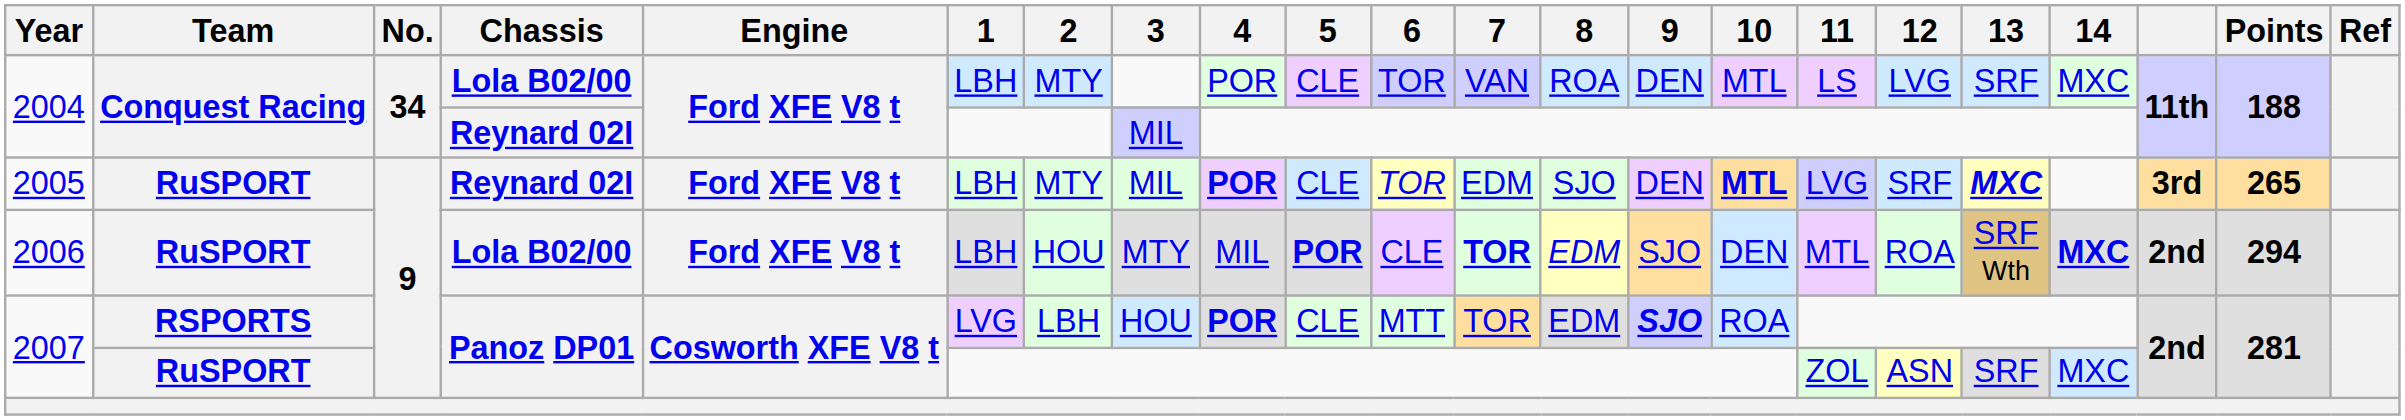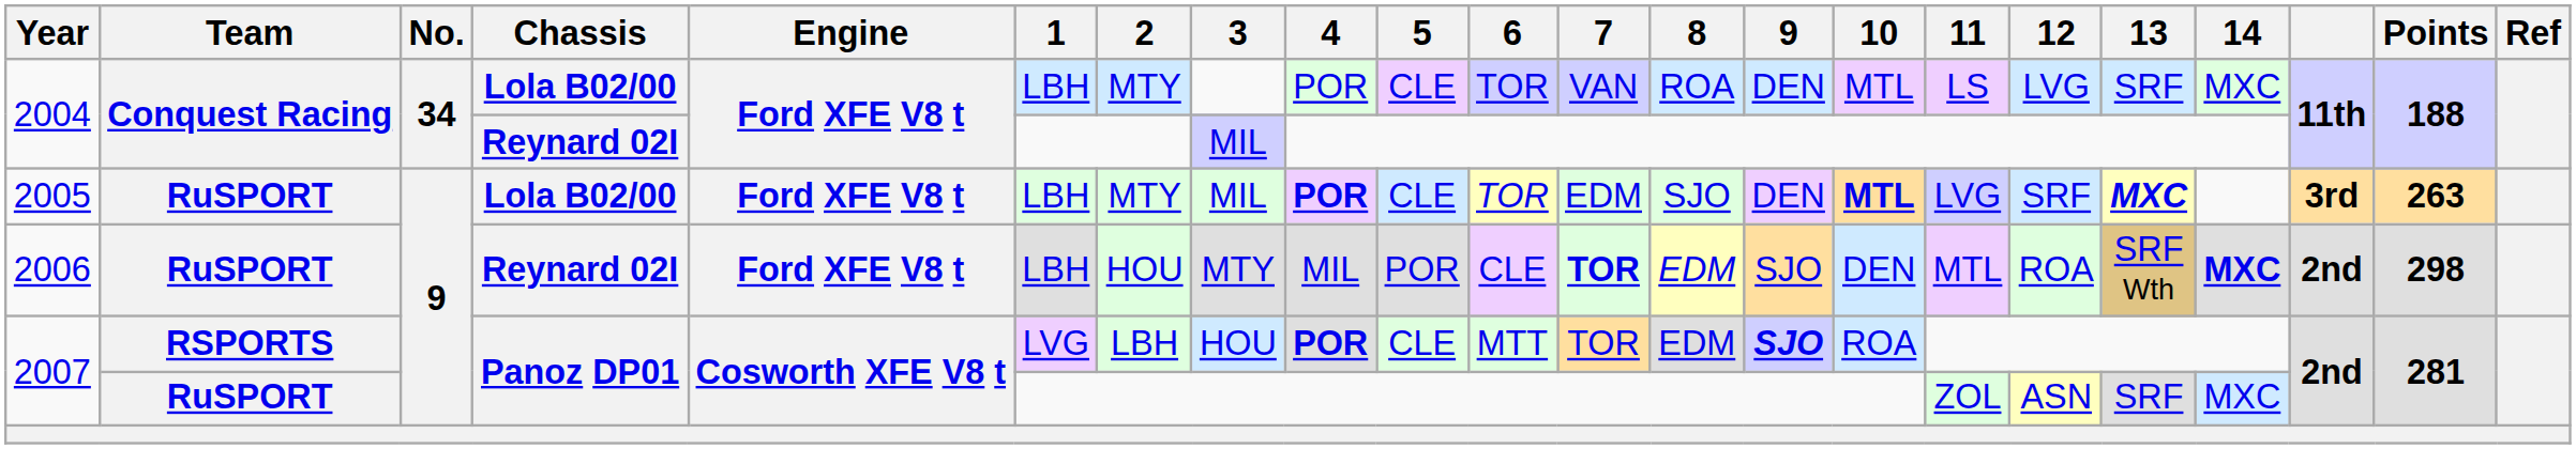 <table class="wikitable" style="text-align:center; font-size:85%">
 <tr>
 <th scope=col>Year</th>
 <th scope=col>Team</th>
 <th scope=col>No.</th>
 <th scope=col>Chassis</th>
 <th scope=col>Engine</th>
 <th scope=col>1</th>
 <th scope=col>2</th>
 <th scope=col>3</th>
 <th scope=col>4</th>
 <th scope=col>5</th>
 <th scope=col>6</th>
 <th scope=col>7</th>
 <th scope=col>8</th>
 <th scope=col>9</th>
 <th scope=col>10</th>
 <th scope=col>11</th>
 <th scope=col>12</th>
 <th scope=col>13</th>
 <th scope=col>14</th>
 <th scope=col></th>
 <th scope=col>Points</th>
 <th scope=col>Ref</th>
 </tr>
 <tr>
 <td rowspan=2><a href='#'>2004</a></td>
 <th rowspan=2 nowrap><a href='#'>Conquest Racing</a></th>
 <th rowspan=2>34</th>
 <th nowrap><a href='#'>Lola B02/00</a></th>
 <th rowspan=2 nowrap><a href='#'>Ford</a> <a href='#'>XFE</a> <a href='#'>V8</a> <a href='#'>t</a></th>
 <td style="background:#CFEAFF;"><a href='#'>LBH</a><br></td>
 <td style="background:#CFEAFF;"><a href='#'>MTY</a><br></td>
 <td></td>
 <td style="background:#DFFFDF;"><a href='#'>POR</a><br></td>
 <td style="background:#EFCFFF;"><a href='#'>CLE</a><br></td>
 <td style="background:#CFCFFF;"><a href='#'>TOR</a><br></td>
 <td style="background:#CFCFFF;"><a href='#'>VAN</a><br></td>
 <td style="background:#CFEAFF;"><a href='#'>ROA</a><br></td>
 <td style="background:#CFEAFF;"><a href='#'>DEN</a><br></td>
 <td style="background:#EFCFFF;"><a href='#'>MTL</a><br></td>
 <td style="background:#EFCFFF;"><a href='#'>LS</a><br></td>
 <td style="background:#CFEAFF;"><a href='#'>LVG</a><br></td>
 <td style="background:#CFEAFF;"><a href='#'>SRF</a><br></td>
 <td style="background:#DFFFDF;"><a href='#'>MXC</a><br></td>
 <td rowspan=2 style="background:#CFCFFF;"><strong>11th</strong></td>
 <td rowspan=2 style="background:#CFCFFF;"><strong>188</strong></td>
 <th rowspan=2></th>
 </tr>
 <tr>
 <th nowrap><a href='#'>Reynard 02I</a></th>
 <td colspan=2></td>
 <td style="background:#CFCFFF;"><a href='#'>MIL</a><br></td>
 <td colspan=11></td>
 </tr>
 <tr>
 <td><a href='#'>2005</a></td>
 <th nowrap><a href='#'>RuSPORT</a></th>
 <th rowspan=4>9</th>
-<th nowrap><a href='#'>Reynard 02I</a></th>
+<th nowrap><a href='#'>Lola B02/00</a></th>
 <th nowrap><a href='#'>Ford</a> <a href='#'>XFE</a> <a href='#'>V8</a> <a href='#'>t</a></th>
 <td style="background:#DFFFDF;"><a href='#'>LBH</a><br></td>
 <td style="background:#DFFFDF;"><a href='#'>MTY</a><br></td>
 <td style="background:#DFFFDF;"><a href='#'>MIL</a><br></td>
 <td style="background:#EFCFFF;"><strong><a href='#'>POR</a></strong><br></td>
 <td style="background:#CFEAFF;"><a href='#'>CLE</a><br></td>
 <td style="background:#FFFFBF;"><em><a href='#'>TOR</a></em><br></td>
 <td style="background:#DFFFDF;"><a href='#'>EDM</a><br></td>
 <td style="background:#DFFFDF;"><a href='#'>SJO</a><br></td>
 <td style="background:#EFCFFF;"><a href='#'>DEN</a><br></td>
 <td style="background:#FFDF9F;"><strong><a href='#'>MTL</a><br></strong></td>
 <td style="background:#CFCFFF;"><a href='#'>LVG</a><br></td>
 <td style="background:#CFEAFF;"><a href='#'>SRF</a><br></td>
 <td style="background:#FFFFBF;"><strong><em><a href='#'>MXC</a></em></strong><br></td>
 <td></td>
 <td style="background:#FFDF9F;"><strong>3rd</strong></td>
-<td style="background:#FFDF9F;"><strong>265</strong></td>
+<td style="background:#FFDF9F;"><strong>263</strong></td>
 <th></th>
 </tr>
 <tr>
 <td><a href='#'>2006</a></td>
 <th nowrap><a href='#'>RuSPORT</a></th>
-<th nowrap><a href='#'>Lola B02/00</a></th>
+<th nowrap><a href='#'>Reynard 02I</a></th>
 <th nowrap><a href='#'>Ford</a> <a href='#'>XFE</a> <a href='#'>V8</a> <a href='#'>t</a></th>
 <td style="background:#DFDFDF;"><a href='#'>LBH</a><br></td>
 <td style="background:#DFFFDF;"><a href='#'>HOU</a><br></td>
 <td style="background:#DFDFDF;"><a href='#'>MTY</a><br></td>
 <td style="background:#DFDFDF;"><a href='#'>MIL</a><br></td>
-<td style="background:#DFDFDF;"><strong><a href='#'>POR</a><br></strong></td>
+<td style="background:#DFDFDF;"><a href='#'>POR</a><br></td>
 <td style="background:#EFCFFF;"><a href='#'>CLE</a><br></td>
 <td style="background:#DFFFDF;"><strong><a href='#'>TOR</a></strong><br></td>
 <td style="background:#FFFFBF;"><em><a href='#'>EDM</a></em><br></td>
 <td style="background:#FFDF9F;"><a href='#'>SJO</a><br></td>
 <td style="background:#CFEAFF;"><a href='#'>DEN</a><br></td>
 <td style="background:#EFCFFF;"><a href='#'>MTL</a><br></td>
 <td style="background:#DFFFDF;"><a href='#'>ROA</a><br></td>
 <td style="background:#DFC484;"><a href='#'>SRF</a><br><small>Wth</small></td>
 <td style="background:#DFDFDF;"><strong><a href='#'>MXC</a></strong><br></td>
 <td style="background:#DFDFDF;"><strong>2nd</strong></td>
-<td style="background:#DFDFDF;"><strong>294</strong></td>
+<td style="background:#DFDFDF;"><strong>298</strong></td>
 <th></th>
 </tr>
 <tr>
 <td rowspan=2><a href='#'>2007</a></td>
 <th nowrap><a href='#'>RSPORTS</a></th>
 <th rowspan=2 nowrap><a href='#'>Panoz</a> <a href='#'>DP01</a></th>
 <th rowspan=2 nowrap><a href='#'>Cosworth</a> <a href='#'>XFE</a> <a href='#'>V8</a> <a href='#'>t</a></th>
 <td style="background:#EFCFFF;"><a href='#'>LVG</a><br></td>
 <td style="background:#DFFFDF;"><a href='#'>LBH</a><br></td>
 <td style="background:#CFEAFF;"><a href='#'>HOU</a><br></td>
 <td style="background:#DFDFDF;"><strong><a href='#'>POR</a></strong><br></td>
 <td style="background:#DFFFDF;"><a href='#'>CLE</a><br></td>
 <td style="background:#DFFFDF;"><a href='#'>MTT</a><br></td>
 <td style="background:#FFDF9F;"><a href='#'>TOR</a><br></td>
 <td style="background:#DFDFDF;"><a href='#'>EDM</a><br></td>
 <td style="background:#CFCFFF;"><strong><em><a href='#'>SJO</a></em></strong><br></td>
 <td style="background:#CFEAFF;"><a href='#'>ROA</a><br></td>
 <td colspan=4></td>
 <td rowspan=2 style="background:#DFDFDF;"><strong>2nd</strong></td>
 <td rowspan=2 style="background:#DFDFDF;"><strong>281</strong></td>
 <th rowspan=2></th>
 </tr>
 <tr>
 <th nowrap><a href='#'>RuSPORT</a></th>
 <td colspan=10></td>
 <td style="background:#DFFFDF;"><a href='#'>ZOL</a><br></td>
 <td style="background:#FFFFBF;"><a href='#'>ASN</a><br></td>
 <td style="background:#DFDFDF;"><a href='#'>SRF</a><br></td>
 <td style="background:#CFEAFF;"><a href='#'>MXC</a><br></td>
 </tr>
 <tr>
 <th colspan="22"></th>
 </tr>
 </table>
